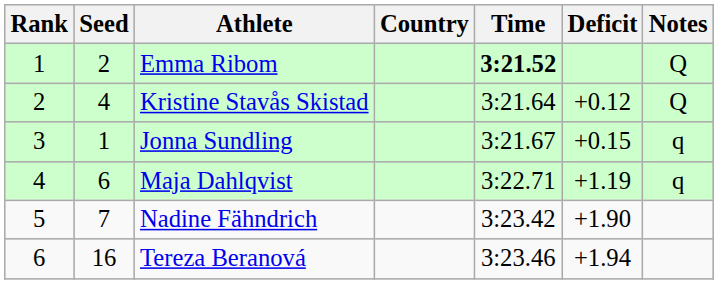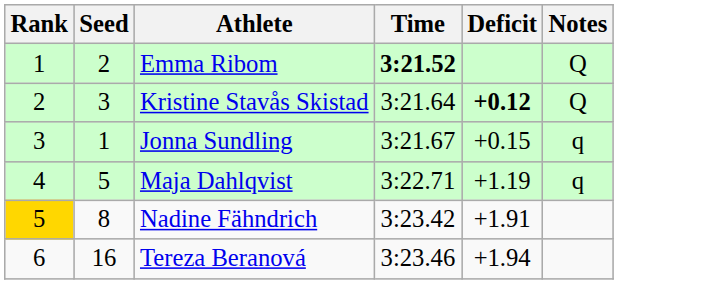 <table class="wikitable sortable" style="text-align:center">
 <tr>
 <th>Rank</th>
 <th>Seed</th>
 <th>Athlete</th>
-<th>Country</th>
 <th>Time</th>
 <th>Deficit</th>
 <th>Notes</th>
 </tr>
 <tr bgcolor=ccffcc>
 <td>1</td>
 <td>2</td>
 <td align=left><a href='#'>Emma Ribom</a></td>
-<td align=left></td>
 <td><strong>3:21.52</strong></td>
 <td></td>
 <td>Q</td>
 </tr>
 <tr bgcolor=ccffcc>
 <td>2</td>
-<td>4</td>
+<td>3</td>
 <td align=left><a href='#'>Kristine Stavås Skistad</a></td>
-<td align=left></td>
 <td>3:21.64</td>
-<td>+0.12</td>
+<td><strong>+0.12</strong></td>
 <td>Q</td>
 </tr>
 <tr bgcolor=ccffcc>
 <td>3</td>
 <td>1</td>
 <td align=left><a href='#'>Jonna Sundling</a></td>
-<td align=left></td>
 <td>3:21.67</td>
 <td>+0.15</td>
 <td>q</td>
 </tr>
 <tr bgcolor=ccffcc>
 <td>4</td>
-<td>6</td>
+<td>5</td>
 <td align=left><a href='#'>Maja Dahlqvist</a></td>
-<td align=left></td>
 <td>3:22.71</td>
 <td>+1.19</td>
 <td>q</td>
 </tr>
 <tr>
-<td>5</td>
-<td>7</td>
+<td style="background: gold;">5</td>
+<td>8</td>
 <td align=left><a href='#'>Nadine Fähndrich</a></td>
-<td align=left></td>
 <td>3:23.42</td>
-<td>+1.90</td>
+<td>+1.91</td>
 <td></td>
 </tr>
 <tr>
 <td>6</td>
 <td>16</td>
 <td align=left><a href='#'>Tereza Beranová</a></td>
-<td align=left></td>
 <td>3:23.46</td>
 <td>+1.94</td>
 <td></td>
 </tr>
 </table>
